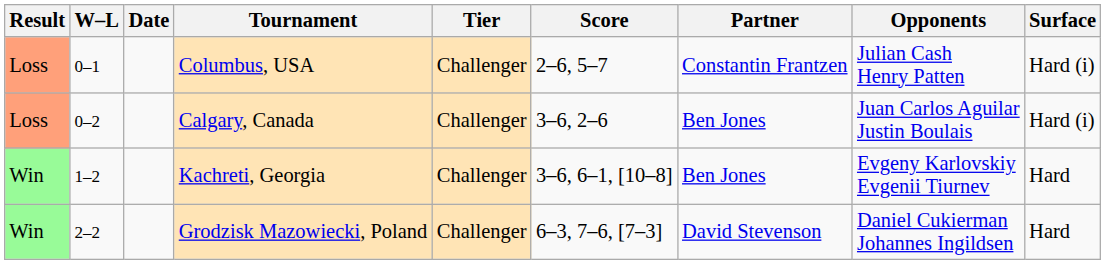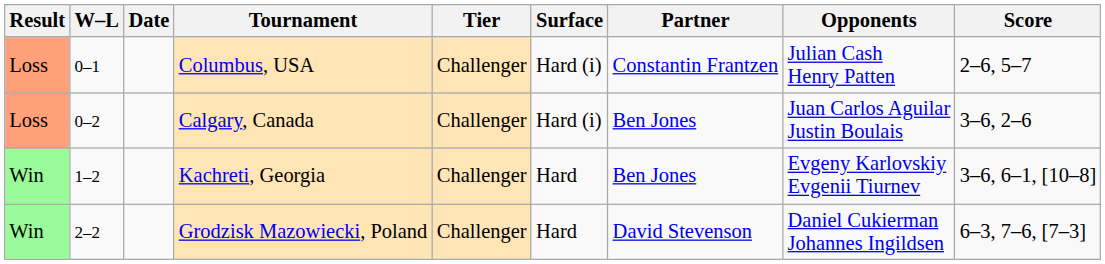 <table class="sortable wikitable">
 <tr>
 <th>Result</th>
 <th class="unsortable">W–L</th>
 <th>Date</th>
 <th>Tournament</th>
 <th>Tier</th>
-<th class="unsortable">Score</th>
+<th>Surface</th>
 <th>Partner</th>
 <th>Opponents</th>
-<th>Surface</th>
+<th class="unsortable">Score</th>
 </tr>
 <tr>
 <td bgcolor=FFA07A>Loss</td>
 <td><small>0–1</small></td>
 <td><a href='#'></a></td>
 <td style="background:moccasin;"><a href='#'>Columbus</a>, USA</td>
 <td style="background:moccasin;">Challenger</td>
-<td>2–6, 5–7</td>
+<td>Hard (i)</td>
 <td> <a href='#'>Constantin Frantzen</a></td>
 <td> <a href='#'>Julian Cash</a><br> <a href='#'>Henry Patten</a></td>
-<td>Hard (i)</td>
+<td>2–6, 5–7</td>
 </tr>
 <tr>
 <td bgcolor=FFA07A>Loss</td>
 <td><small>0–2</small></td>
 <td><a href='#'></a></td>
 <td style="background:moccasin;"><a href='#'>Calgary</a>, Canada</td>
 <td style="background:moccasin;">Challenger</td>
-<td>3–6, 2–6</td>
+<td>Hard (i)</td>
 <td> <a href='#'>Ben Jones</a></td>
 <td> <a href='#'>Juan Carlos Aguilar</a><br> <a href='#'>Justin Boulais</a></td>
-<td>Hard (i)</td>
+<td>3–6, 2–6</td>
 </tr>
 <tr>
 <td bgcolor=98FB98>Win</td>
 <td><small>1–2</small></td>
 <td><a href='#'></a></td>
 <td style="background:moccasin;"><a href='#'>Kachreti</a>, Georgia</td>
 <td style="background:moccasin;">Challenger</td>
-<td>3–6, 6–1, [10–8]</td>
+<td>Hard</td>
 <td> <a href='#'>Ben Jones</a></td>
 <td> <a href='#'>Evgeny Karlovskiy</a><br> <a href='#'>Evgenii Tiurnev</a></td>
-<td>Hard</td>
+<td>3–6, 6–1, [10–8]</td>
 </tr>
 <tr>
 <td bgcolor=98FB98>Win</td>
 <td><small>2–2</small></td>
 <td><a href='#'></a></td>
 <td style="background:moccasin;"><a href='#'>Grodzisk Mazowiecki</a>, Poland</td>
 <td style="background:moccasin;">Challenger</td>
-<td>6–3, 7–6, [7–3]</td>
+<td>Hard</td>
 <td> <a href='#'>David Stevenson</a></td>
 <td> <a href='#'>Daniel Cukierman</a><br> <a href='#'>Johannes Ingildsen</a></td>
-<td>Hard</td>
+<td>6–3, 7–6, [7–3]</td>
 </tr>
 </table>
